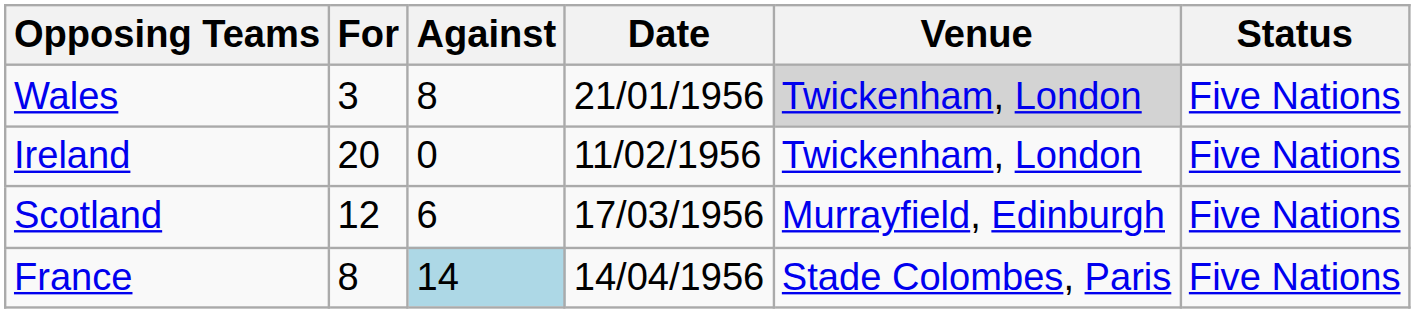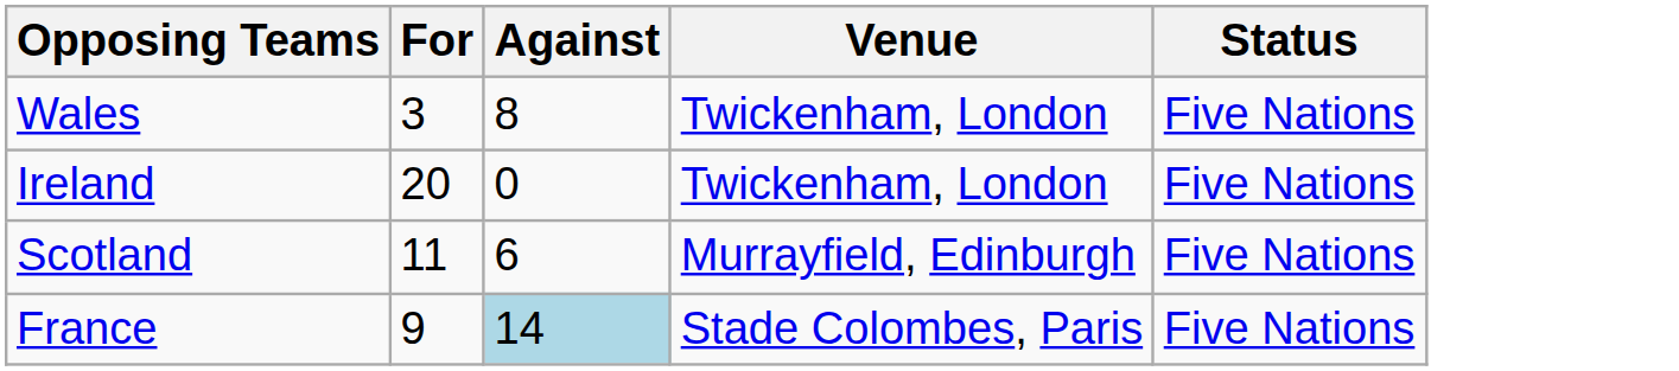 <table class="wikitable">
 <tr>
 <th>Opposing Teams</th>
 <th>For</th>
 <th>Against</th>
-<th>Date</th>
 <th>Venue</th>
 <th>Status</th>
 </tr>
 <tr>
 <td><a href='#'>Wales</a></td>
 <td>3</td>
 <td>8</td>
-<td>21/01/1956</td>
-<td style="background: lightgrey;"><a href='#'>Twickenham</a>, <a href='#'>London</a></td>
+<td><a href='#'>Twickenham</a>, <a href='#'>London</a></td>
 <td><a href='#'>Five Nations</a></td>
 </tr>
 <tr>
 <td><a href='#'>Ireland</a></td>
 <td>20</td>
 <td>0</td>
-<td>11/02/1956</td>
 <td><a href='#'>Twickenham</a>, <a href='#'>London</a></td>
 <td><a href='#'>Five Nations</a></td>
 </tr>
 <tr>
 <td><a href='#'>Scotland</a></td>
-<td>12</td>
+<td>11</td>
 <td>6</td>
-<td>17/03/1956</td>
 <td><a href='#'>Murrayfield</a>, <a href='#'>Edinburgh</a></td>
 <td><a href='#'>Five Nations</a></td>
 </tr>
 <tr>
 <td><a href='#'>France</a></td>
-<td>8</td>
+<td>9</td>
 <td style="background: lightblue;">14</td>
-<td>14/04/1956</td>
 <td><a href='#'>Stade Colombes</a>, <a href='#'>Paris</a></td>
 <td><a href='#'>Five Nations</a></td>
 </tr>
 </table>
